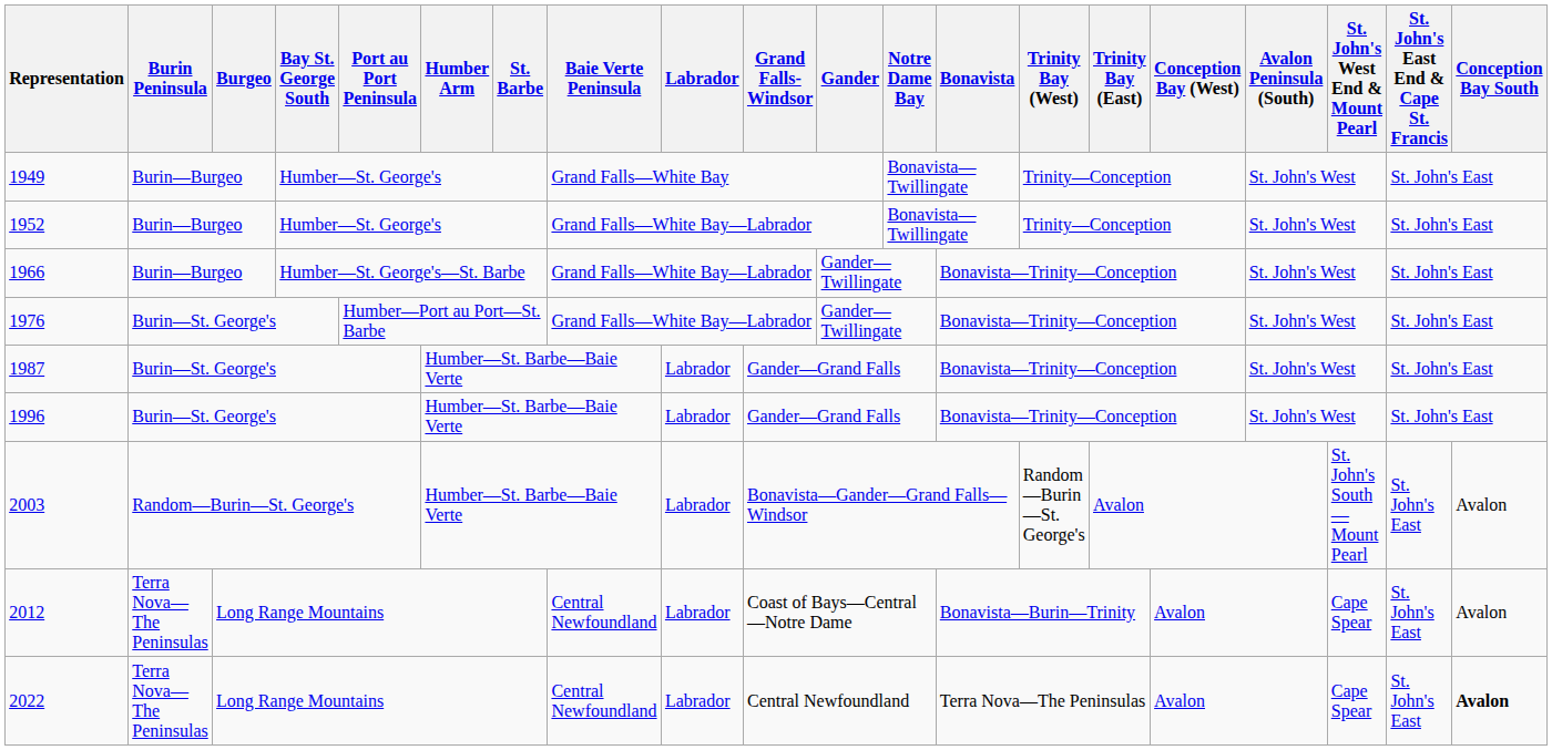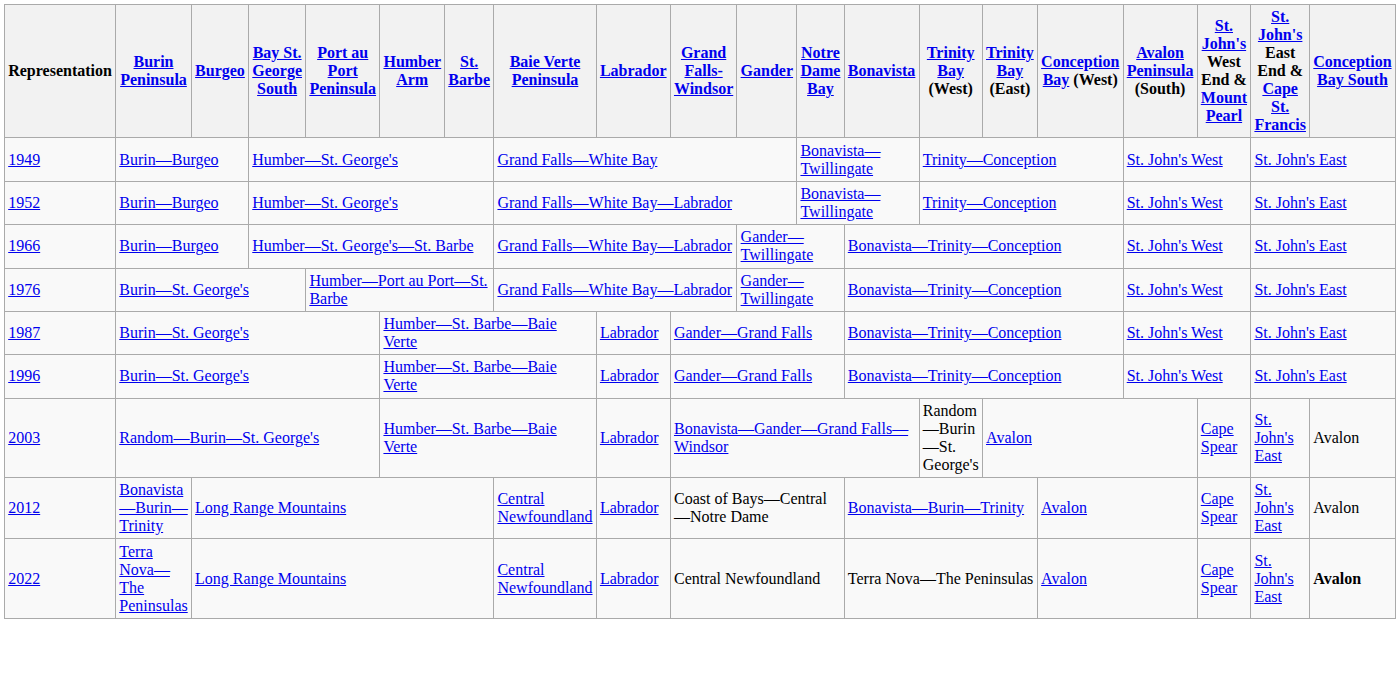 <table class="wikitable">
 <tr>
 <th>Representation</th>
 <th><a href='#'>Burin Peninsula</a></th>
 <th><a href='#'>Burgeo</a></th>
 <th><a href='#'>Bay St. George South</a></th>
 <th><a href='#'>Port au Port Peninsula</a></th>
 <th><a href='#'>Humber Arm</a></th>
 <th><a href='#'>St. Barbe</a></th>
 <th><a href='#'>Baie Verte Peninsula</a></th>
 <th><a href='#'>Labrador</a></th>
 <th><a href='#'>Grand Falls-Windsor</a></th>
 <th><a href='#'>Gander</a></th>
 <th><a href='#'>Notre Dame Bay</a></th>
 <th><a href='#'>Bonavista</a></th>
 <th><a href='#'>Trinity Bay</a> (West)</th>
 <th><a href='#'>Trinity Bay</a> (East)</th>
 <th><a href='#'>Conception Bay</a> (West)</th>
 <th><a href='#'>Avalon Peninsula</a> (South)</th>
 <th><a href='#'>St. John's</a> West End & <a href='#'>Mount Pearl</a></th>
 <th><a href='#'>St. John's</a> East End & <a href='#'>Cape St. Francis</a></th>
 <th><a href='#'>Conception Bay South</a></th>
 </tr>
 <tr>
 <td><a href='#'>1949</a></td>
 <td colspan="2"><a href='#'>Burin—Burgeo</a></td>
 <td colspan="4"><a href='#'>Humber—St. George's</a></td>
 <td colspan="4"><a href='#'>Grand Falls—White Bay</a></td>
 <td colspan="2"><a href='#'>Bonavista—Twillingate</a></td>
 <td colspan="3"><a href='#'>Trinity—Conception</a></td>
 <td colspan="2"><a href='#'>St. John's West</a></td>
 <td colspan="2"><a href='#'>St. John's East</a></td>
 </tr>
 <tr>
 <td><a href='#'>1952</a></td>
 <td colspan="2"><a href='#'>Burin—Burgeo</a></td>
 <td colspan="4"><a href='#'>Humber—St. George's</a></td>
 <td colspan="4"><a href='#'>Grand Falls—White Bay—Labrador</a></td>
 <td colspan="2"><a href='#'>Bonavista—Twillingate</a></td>
 <td colspan="3"><a href='#'>Trinity—Conception</a></td>
 <td colspan="2"><a href='#'>St. John's West</a></td>
 <td colspan="2"><a href='#'>St. John's East</a></td>
 </tr>
 <tr>
 <td><a href='#'>1966</a></td>
 <td colspan="2"><a href='#'>Burin—Burgeo</a></td>
 <td colspan="4"><a href='#'>Humber—St. George's—St. Barbe</a></td>
 <td colspan="3"><a href='#'>Grand Falls—White Bay—Labrador</a></td>
 <td colspan="2"><a href='#'>Gander—Twillingate</a></td>
 <td colspan="4"><a href='#'>Bonavista—Trinity—Conception</a></td>
 <td colspan="2"><a href='#'>St. John's West</a></td>
 <td colspan="2"><a href='#'>St. John's East</a></td>
 </tr>
 <tr>
 <td><a href='#'>1976</a></td>
 <td colspan="3"><a href='#'>Burin—St. George's</a></td>
 <td colspan="3"><a href='#'>Humber—Port au Port—St. Barbe</a></td>
 <td colspan="3"><a href='#'>Grand Falls—White Bay—Labrador</a></td>
 <td colspan="2"><a href='#'>Gander—Twillingate</a></td>
 <td colspan="4"><a href='#'>Bonavista—Trinity—Conception</a></td>
 <td colspan="2"><a href='#'>St. John's West</a></td>
 <td colspan="2"><a href='#'>St. John's East</a></td>
 </tr>
 <tr>
 <td><a href='#'>1987</a></td>
 <td colspan="4"><a href='#'>Burin—St. George's</a></td>
 <td colspan="3"><a href='#'>Humber—St. Barbe—Baie Verte</a></td>
 <td><a href='#'>Labrador</a></td>
 <td colspan="3"><a href='#'>Gander—Grand Falls</a></td>
 <td colspan="4"><a href='#'>Bonavista—Trinity—Conception</a></td>
 <td colspan="2"><a href='#'>St. John's West</a></td>
 <td colspan="2"><a href='#'>St. John's East</a></td>
 </tr>
 <tr>
 <td><a href='#'>1996</a></td>
 <td colspan="4"><a href='#'>Burin—St. George's</a></td>
 <td colspan="3"><a href='#'>Humber—St. Barbe—Baie Verte</a></td>
 <td><a href='#'>Labrador</a></td>
 <td colspan="3"><a href='#'>Gander—Grand Falls</a></td>
 <td colspan="4"><a href='#'>Bonavista—Trinity—Conception</a></td>
 <td colspan="2"><a href='#'>St. John's West</a></td>
 <td colspan="2"><a href='#'>St. John's East</a></td>
 </tr>
 <tr>
 <td><a href='#'>2003</a></td>
 <td colspan="4"><a href='#'>Random—Burin—St. George's</a></td>
 <td colspan="3"><a href='#'>Humber—St. Barbe—Baie Verte</a></td>
 <td><a href='#'>Labrador</a></td>
 <td colspan="4"><a href='#'>Bonavista—Gander—Grand Falls—Windsor</a></td>
 <td>Random—Burin—St. George's</td>
 <td colspan="3"><a href='#'>Avalon</a></td>
-<td><a href='#'>St. John's South—Mount Pearl</a></td>
+<td><a href='#'>Cape Spear</a></td>
 <td><a href='#'>St. John's East</a></td>
 <td>Avalon</td>
 </tr>
 <tr>
 <td><a href='#'>2012</a></td>
-<td><a href='#'>Terra Nova—The Peninsulas</a></td>
+<td><a href='#'>Bonavista—Burin—Trinity</a></td>
 <td colspan="5"><a href='#'>Long Range Mountains</a></td>
 <td><a href='#'>Central Newfoundland</a></td>
 <td><a href='#'>Labrador</a></td>
 <td colspan="3">Coast of Bays—Central—Notre Dame</td>
 <td colspan="3"><a href='#'>Bonavista—Burin—Trinity</a></td>
 <td colspan="2"><a href='#'>Avalon</a></td>
 <td><a href='#'>Cape Spear</a></td>
 <td><a href='#'>St. John's East</a></td>
 <td>Avalon</td>
 </tr>
 <tr>
 <td><a href='#'>2022</a></td>
 <td><a href='#'>Terra Nova—The Peninsulas</a></td>
 <td colspan="5"><a href='#'>Long Range Mountains</a></td>
 <td><a href='#'>Central Newfoundland</a></td>
 <td><a href='#'>Labrador</a></td>
 <td colspan="3">Central Newfoundland</td>
 <td colspan="3">Terra Nova—The Peninsulas</td>
 <td colspan="2"><a href='#'>Avalon</a></td>
 <td><a href='#'>Cape Spear</a></td>
 <td><a href='#'>St. John's East</a></td>
 <td><strong>Avalon</strong></td>
 </tr>
 </table>
